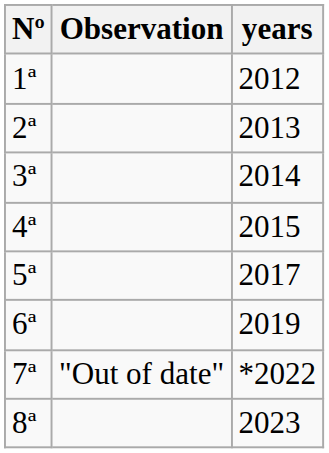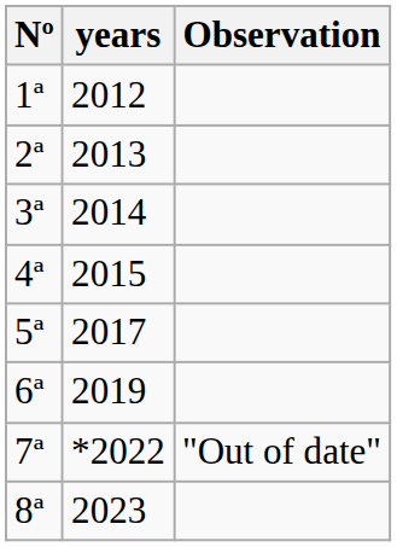 <table class="wikitable">
 <tr>
 <th><strong>Nº</strong></th>
+<th>years</th>
 <th>Observation</th>
-<th>years</th>
 </tr>
 <tr>
 <td>1ª</td>
+<td>2012</td>
 <td></td>
-<td>2012</td>
 </tr>
 <tr>
 <td>2ª</td>
+<td>2013</td>
 <td></td>
-<td>2013</td>
 </tr>
 <tr>
 <td>3ª</td>
+<td>2014</td>
 <td></td>
-<td>2014</td>
 </tr>
 <tr>
 <td>4ª</td>
+<td>2015</td>
 <td></td>
-<td>2015</td>
 </tr>
 <tr>
 <td>5ª</td>
+<td>2017</td>
 <td></td>
-<td>2017</td>
 </tr>
 <tr>
 <td>6ª</td>
+<td>2019</td>
 <td></td>
-<td>2019</td>
 </tr>
 <tr>
 <td>7ª</td>
+<td>*2022</td>
 <td>"Out of date"</td>
-<td>*2022</td>
 </tr>
 <tr>
 <td>8ª</td>
+<td>2023</td>
 <td></td>
-<td>2023</td>
 </tr>
 </table>
